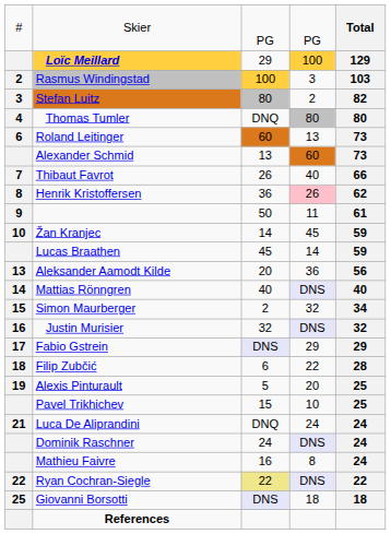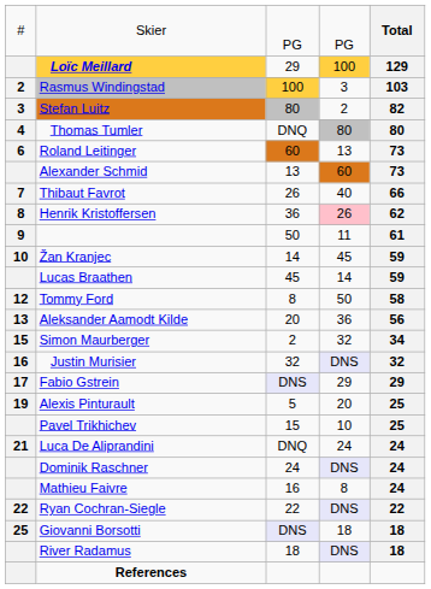 <table class="wikitable" width=40% style="font-size:100%; text-align:center;">
 <tr>
 <td>#</td>
 <td>Skier</td>
 <td><br> <br>PG</td>
 <td><br> <br>PG</td>
 <th>Total</th>
 </tr>
 <tr>
 <th></th>
 <td align=left bgcolor=ffcf40>   <strong><em><a href='#'>Loïc Meillard</a></em></strong></td>
 <td>29</td>
 <td bgcolor=ffcf40>100</td>
 <th>129</th>
 </tr>
 <tr>
 <th>2</th>
 <td align=left bgcolor=c0c0c0> <a href='#'>Rasmus Windingstad</a></td>
 <td bgcolor=ffcf40>100</td>
 <td>3</td>
 <th>103</th>
 </tr>
 <tr>
 <th>3</th>
 <td align=left bgcolor=db781b> <a href='#'>Stefan Luitz</a></td>
 <td bgcolor=c0c0c0>80</td>
 <td>2</td>
 <th>82</th>
 </tr>
 <tr>
 <th>4</th>
 <td align=left>   <a href='#'>Thomas Tumler</a></td>
 <td>DNQ</td>
 <td bgcolor=c0c0c0>80</td>
 <th>80</th>
 </tr>
 <tr>
 <th>6</th>
 <td align=left> <a href='#'>Roland Leitinger</a></td>
 <td bgcolor=db781b>60</td>
 <td>13</td>
 <th>73</th>
 </tr>
 <tr>
 <th></th>
 <td align=left> <a href='#'>Alexander Schmid</a></td>
 <td>13</td>
 <td bgcolor=db781b>60</td>
 <th>73</th>
 </tr>
 <tr>
 <th>7</th>
 <td align=left> <a href='#'>Thibaut Favrot</a></td>
 <td>26</td>
 <td>40</td>
 <th>66</th>
 </tr>
 <tr>
 <th>8</th>
 <td align=left> <a href='#'>Henrik Kristoffersen</a></td>
 <td>36</td>
 <td style="background: pink;">26</td>
 <th>62</th>
 </tr>
 <tr>
 <th>9</th>
 <td align=left></td>
 <td>50</td>
 <td>11</td>
 <th>61</th>
 </tr>
 <tr>
 <th>10</th>
 <td align=left> <a href='#'>Žan Kranjec</a></td>
 <td>14</td>
 <td>45</td>
 <th>59</th>
 </tr>
 <tr>
 <th></th>
 <td align=left> <a href='#'>Lucas Braathen</a></td>
 <td>45</td>
 <td>14</td>
 <th>59</th>
 </tr>
 <tr>
+<th>12</th>
+<td align=left> <a href='#'>Tommy Ford</a></td>
+<td>8</td>
+<td>50</td>
+<th>58</th>
+</tr>
+<tr>
 <th>13</th>
 <td align=left> <a href='#'>Aleksander Aamodt Kilde</a></td>
 <td>20</td>
 <td>36</td>
 <th>56</th>
-</tr>
-<tr>
-<th>14</th>
-<td align=left> <a href='#'>Mattias Rönngren</a></td>
-<td>40</td>
-<td bgcolor=lavender>DNS</td>
-<th>40</th>
 </tr>
 <tr>
 <th>15</th>
 <td align=left> <a href='#'>Simon Maurberger</a></td>
 <td>2</td>
 <td>32</td>
 <th>34</th>
 </tr>
 <tr>
 <th>16</th>
 <td align=left>   <a href='#'>Justin Murisier</a></td>
 <td>32</td>
 <td bgcolor=lavender>DNS</td>
 <th>32</th>
 </tr>
 <tr>
 <th>17</th>
 <td align=left> <a href='#'>Fabio Gstrein</a></td>
 <td bgcolor=lavender>DNS</td>
 <td>29</td>
 <th>29</th>
-</tr>
-<tr>
-<th>18</th>
-<td align=left> <a href='#'>Filip Zubčić</a></td>
-<td>6</td>
-<td>22</td>
-<th>28</th>
 </tr>
 <tr>
 <th>19</th>
 <td align=left> <a href='#'>Alexis Pinturault</a></td>
 <td>5</td>
 <td>20</td>
 <th>25</th>
 </tr>
 <tr>
 <th></th>
 <td align=left> <a href='#'>Pavel Trikhichev</a></td>
 <td>15</td>
 <td>10</td>
 <th>25</th>
 </tr>
 <tr>
 <th>21</th>
 <td align=left> <a href='#'>Luca De Aliprandini</a></td>
 <td>DNQ</td>
 <td>24</td>
 <th>24</th>
 </tr>
 <tr>
 <th></th>
 <td align=left> <a href='#'>Dominik Raschner</a></td>
 <td>24</td>
 <td bgcolor=lavender>DNS</td>
 <th>24</th>
 </tr>
 <tr>
 <th></th>
 <td align=left> <a href='#'>Mathieu Faivre</a></td>
 <td>16</td>
 <td>8</td>
 <th>24</th>
 </tr>
 <tr>
 <th>22</th>
 <td align=left> <a href='#'>Ryan Cochran-Siegle</a></td>
-<td style="background: khaki;">22</td>
+<td>22</td>
 <td bgcolor=lavender>DNS</td>
 <th>22</th>
 </tr>
 <tr>
 <th>25</th>
 <td align=left> <a href='#'>Giovanni Borsotti</a></td>
 <td bgcolor=lavender>DNS</td>
 <td>18</td>
 <th>18</th>
 </tr>
 <tr>
 <th></th>
+<td align=left> <a href='#'>River Radamus</a></td>
+<td>18</td>
+<td bgcolor=lavender>DNS</td>
+<th>18</th>
+</tr>
+<tr>
+<th></th>
 <td align=center><strong>References</strong></td>
 <td></td>
 <td></td>
 </tr>
 </table>
